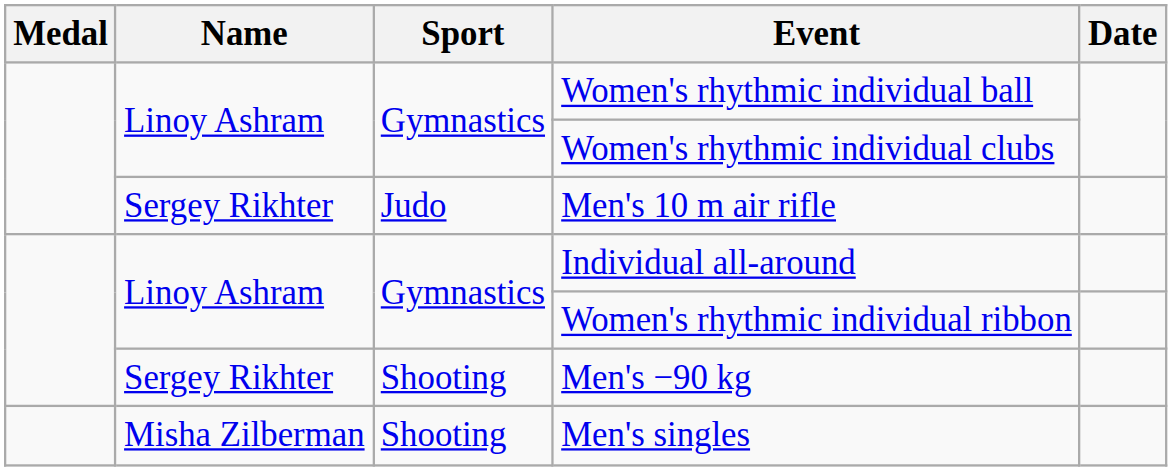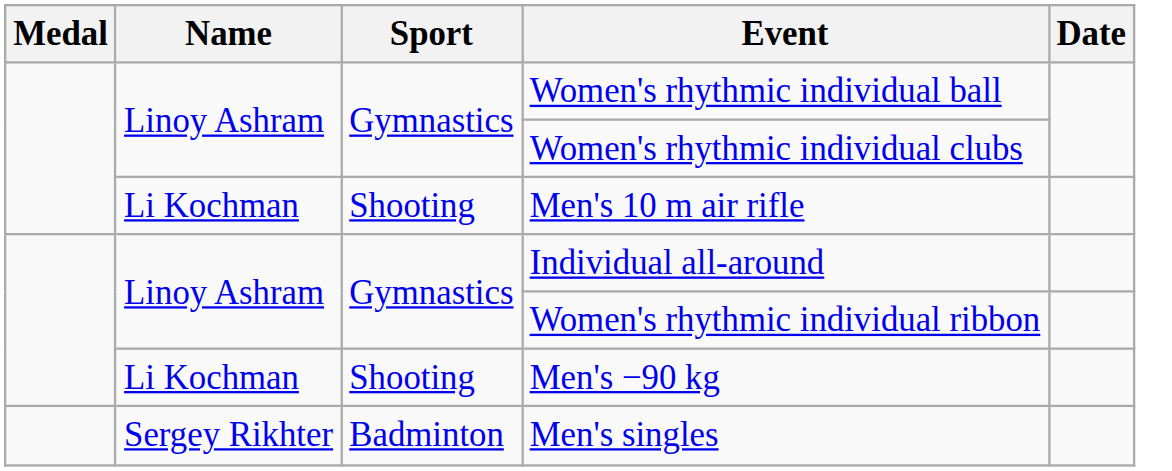 <table class="wikitable sortable" style="font-size: 95%;">
 <tr>
 <th>Medal</th>
 <th>Name</th>
 <th>Sport</th>
 <th>Event</th>
 <th>Date</th>
 </tr>
 <tr>
 <td rowspan=3></td>
 <td rowspan=2><a href='#'>Linoy Ashram</a></td>
 <td rowspan=2><a href='#'>Gymnastics</a></td>
 <td><a href='#'>Women's rhythmic individual ball</a></td>
 <td rowspan=2></td>
 </tr>
 <tr>
 <td><a href='#'>Women's rhythmic individual clubs</a></td>
 </tr>
 <tr>
-<td><a href='#'>Sergey Rikhter</a></td>
-<td><a href='#'>Judo</a></td>
+<td><a href='#'>Li Kochman</a></td>
+<td><a href='#'>Shooting</a></td>
 <td><a href='#'>Men's 10 m air rifle</a></td>
 <td></td>
 </tr>
 <tr>
 <td rowspan=3></td>
 <td rowspan=2><a href='#'>Linoy Ashram</a></td>
 <td rowspan=2><a href='#'>Gymnastics</a></td>
 <td><a href='#'>Individual all-around</a></td>
 <td></td>
 </tr>
 <tr>
 <td><a href='#'>Women's rhythmic individual ribbon</a></td>
 <td></td>
 </tr>
 <tr>
-<td><a href='#'>Sergey Rikhter</a></td>
+<td><a href='#'>Li Kochman</a></td>
 <td><a href='#'>Shooting</a></td>
 <td><a href='#'>Men's −90 kg</a></td>
 <td></td>
 </tr>
 <tr>
 <td></td>
-<td><a href='#'>Misha Zilberman</a></td>
-<td><a href='#'>Shooting</a></td>
+<td><a href='#'>Sergey Rikhter</a></td>
+<td><a href='#'>Badminton</a></td>
 <td><a href='#'>Men's singles</a></td>
 <td></td>
 </tr>
 </table>
